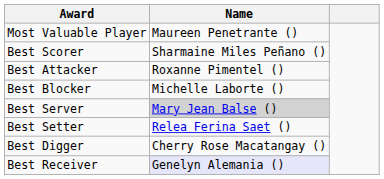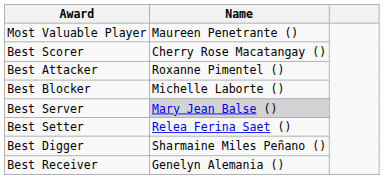 <table class="wikitable">
 <tr>
 <th>Award</th>
 <th>Name</th>
 <th width=50></th>
 </tr>
 <tr>
 <td>Most Valuable Player</td>
 <td>Maureen Penetrante ()</td>
 <td align="center" rowspan=8></td>
 </tr>
 <tr>
 <td>Best Scorer</td>
-<td>Sharmaine Miles Peñano ()</td>
+<td>Cherry Rose Macatangay ()</td>
 </tr>
 <tr>
 <td>Best Attacker</td>
 <td>Roxanne Pimentel ()</td>
 </tr>
 <tr>
 <td>Best Blocker</td>
 <td>Michelle Laborte ()</td>
 </tr>
 <tr>
 <td>Best Server</td>
 <td style="background: lightgrey;"><a href='#'>Mary Jean Balse</a> ()</td>
 </tr>
 <tr>
 <td>Best Setter</td>
 <td><a href='#'>Relea Ferina Saet</a> ()</td>
 </tr>
 <tr>
 <td>Best Digger</td>
-<td>Cherry Rose Macatangay ()</td>
+<td>Sharmaine Miles Peñano ()</td>
 </tr>
 <tr>
 <td>Best Receiver</td>
-<td style="background: lavender;">Genelyn Alemania ()</td>
+<td>Genelyn Alemania ()</td>
 </tr>
 </table>
